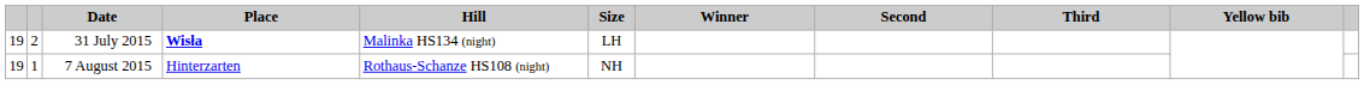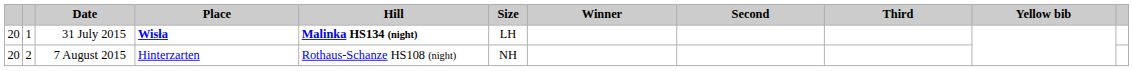 <table class="wikitable plainrowheaders" style="background:#fff; font-size:86%; line-height:16px; border:grey solid 1px; border-collapse:collapse;">
 <tr style="background:#ccc; text-align:center;">
 <th scope="col" style="background:#ccc; width=20 px;"></th>
 <th scope="col" style="background:#ccc; width=30 px;"></th>
 <th scope="col" style="background:#ccc; width:120px;">Date</th>
 <th scope="col" style="background:#ccc; width:200px;">Place</th>
 <th scope="col" style="background:#ccc; width:240px;">Hill</th>
 <th scope="col" style="background:#ccc; width:40px;">Size</th>
 <th scope="col" style="background:#ccc; width:185px;">Winner</th>
 <th scope="col" style="background:#ccc; width:185px;">Second</th>
 <th scope="col" style="background:#ccc; width:185px;">Third</th>
 <th scope="col" style="background:#ccc; width:180px;">Yellow bib</th>
 <th scope="col" style="background:#ccc; width:10px;"></th>
 </tr>
 <tr>
-<td align=center>19</td>
-<td align=center>2</td>
+<td align=center>20</td>
+<td align=center>1</td>
 <td align=right>31 July 2015  </td>
 <td><strong> <a href='#'>Wisła</a></strong></td>
-<td><a href='#'>Malinka</a> HS134 <small>(night)</small></td>
+<td><strong><a href='#'>Malinka</a> HS134 <small>(night)</small></strong></td>
 <td align=center>LH</td>
 <td></td>
 <td></td>
 <td></td>
 <td rowspan=2></td>
 <td></td>
 </tr>
 <tr>
-<td align=center>19</td>
-<td align=center>1</td>
+<td align=center>20</td>
+<td align=center>2</td>
 <td align=right>7 August 2015  </td>
 <td> <a href='#'>Hinterzarten</a></td>
 <td><a href='#'>Rothaus-Schanze</a> HS108 <small>(night)</small></td>
 <td align=center>NH</td>
 <td></td>
 <td></td>
 <td></td>
 <td></td>
 </tr>
 </table>
